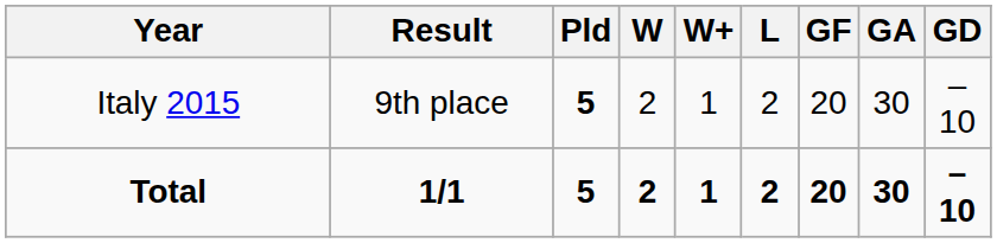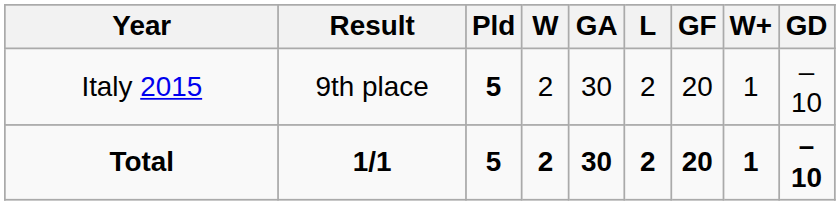 <table class="wikitable" style="text-align: center;">
 <tr>
 <th width=150>Year</th>
 <th width=100>Result</th>
 <th width=20>Pld</th>
 <th width=20>W</th>
-<th width=20>W+</th>
+<th width=20>GA</th>
 <th width=20>L</th>
 <th width=20>GF</th>
-<th width=20>GA</th>
+<th width=20>W+</th>
 <th width=25>GD</th>
 </tr>
 <tr>
 <td> Italy <a href='#'>2015</a></td>
 <td>9th place</td>
 <td><strong>5</strong></td>
 <td>2</td>
-<td>1</td>
+<td>30</td>
 <td>2</td>
 <td>20</td>
-<td>30</td>
+<td>1</td>
 <td>–10</td>
 </tr>
 <tr>
 <td><strong>Total</strong></td>
 <td><strong>1/1</strong></td>
 <td><strong>5</strong></td>
 <td><strong>2</strong></td>
-<td><strong>1</strong></td>
+<td><strong>30</strong></td>
 <td><strong>2</strong></td>
 <td><strong>20</strong></td>
-<td><strong>30</strong></td>
+<td><strong>1</strong></td>
 <td><strong>–10</strong></td>
 </tr>
 </table>
